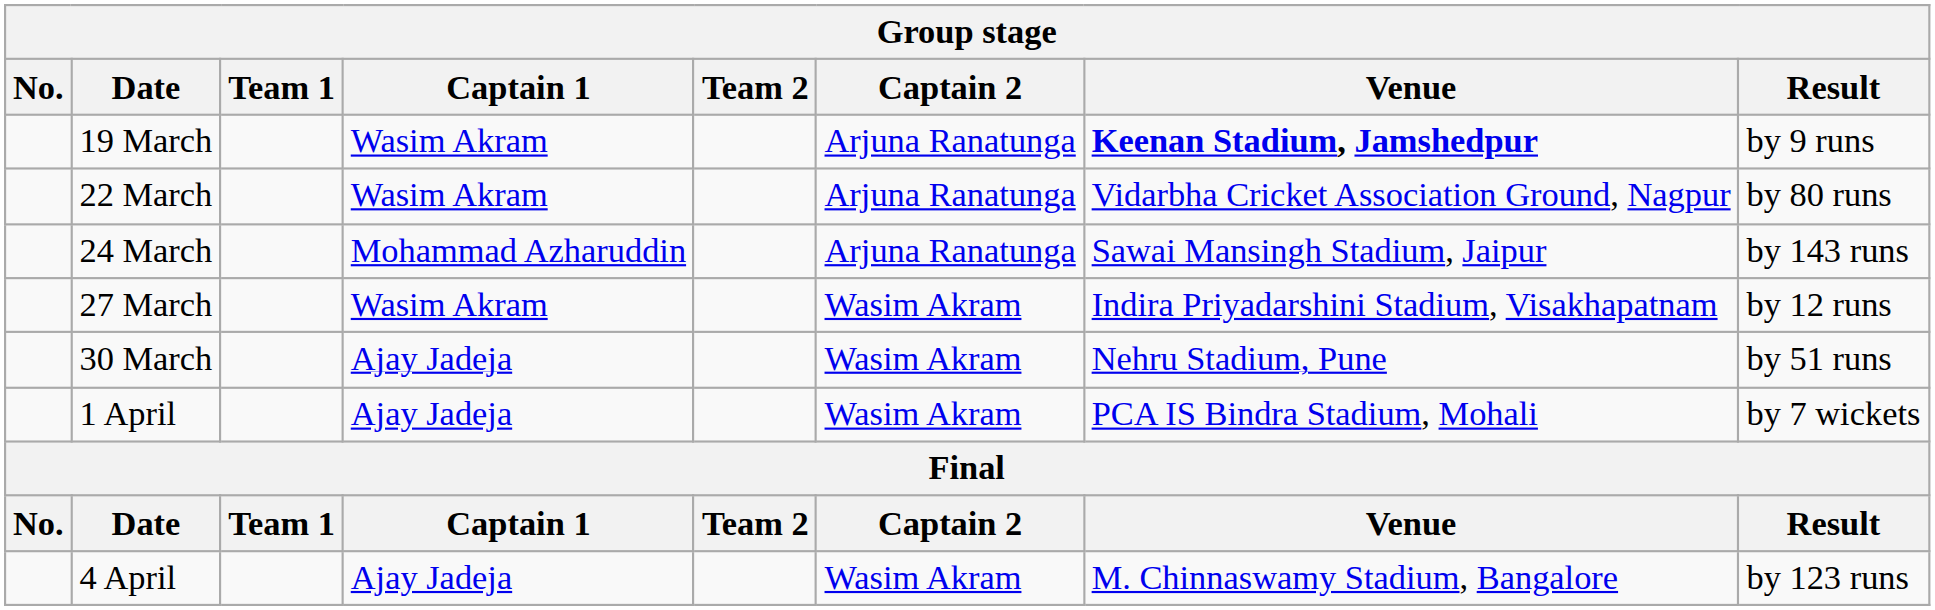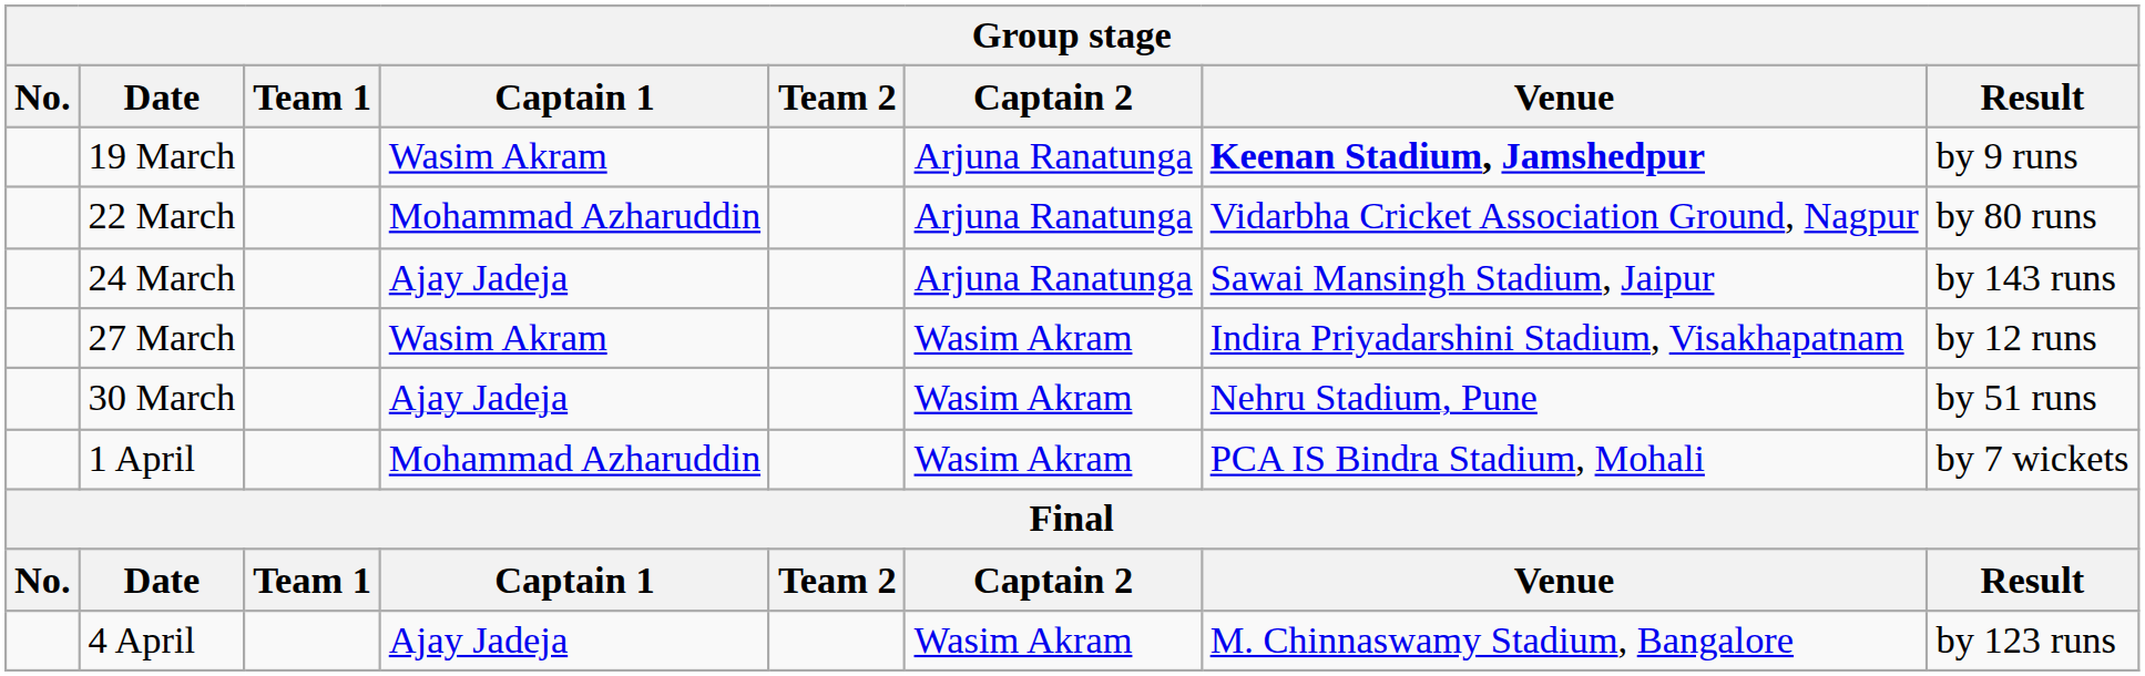 <table class="wikitable">
 <tr>
 <th colspan="9">Group stage</th>
 </tr>
 <tr>
 <th>No.</th>
 <th>Date</th>
 <th>Team 1</th>
 <th>Captain 1</th>
 <th>Team 2</th>
 <th>Captain 2</th>
 <th>Venue</th>
 <th>Result</th>
 </tr>
 <tr>
 <td></td>
 <td>19 March</td>
 <td></td>
 <td><a href='#'>Wasim Akram</a></td>
 <td></td>
 <td><a href='#'>Arjuna Ranatunga</a></td>
 <td><strong><a href='#'>Keenan Stadium</a>, <a href='#'>Jamshedpur</a></strong></td>
 <td> by 9 runs</td>
 </tr>
 <tr>
 <td></td>
 <td>22 March</td>
 <td></td>
-<td><a href='#'>Wasim Akram</a></td>
+<td><a href='#'>Mohammad Azharuddin</a></td>
 <td></td>
 <td><a href='#'>Arjuna Ranatunga</a></td>
 <td><a href='#'>Vidarbha Cricket Association Ground</a>, <a href='#'>Nagpur</a></td>
 <td> by 80 runs</td>
 </tr>
 <tr>
 <td></td>
 <td>24 March</td>
 <td></td>
-<td><a href='#'>Mohammad Azharuddin</a></td>
+<td><a href='#'>Ajay Jadeja</a></td>
 <td></td>
 <td><a href='#'>Arjuna Ranatunga</a></td>
 <td><a href='#'>Sawai Mansingh Stadium</a>, <a href='#'>Jaipur</a></td>
 <td> by 143 runs</td>
 </tr>
 <tr>
 <td></td>
 <td>27 March</td>
 <td></td>
 <td><a href='#'>Wasim Akram</a></td>
 <td></td>
 <td><a href='#'>Wasim Akram</a></td>
 <td><a href='#'>Indira Priyadarshini Stadium</a>, <a href='#'>Visakhapatnam</a></td>
 <td> by 12 runs</td>
 </tr>
 <tr>
 <td></td>
 <td>30 March</td>
 <td></td>
 <td><a href='#'>Ajay Jadeja</a></td>
 <td></td>
 <td><a href='#'>Wasim Akram</a></td>
 <td><a href='#'>Nehru Stadium, Pune</a></td>
 <td> by 51 runs</td>
 </tr>
 <tr>
 <td></td>
 <td>1 April</td>
 <td></td>
-<td><a href='#'>Ajay Jadeja</a></td>
+<td><a href='#'>Mohammad Azharuddin</a></td>
 <td></td>
 <td><a href='#'>Wasim Akram</a></td>
 <td><a href='#'>PCA IS Bindra Stadium</a>, <a href='#'>Mohali</a></td>
 <td> by 7 wickets</td>
 </tr>
 <tr>
 <th colspan="9">Final</th>
 </tr>
 <tr>
 <th>No.</th>
 <th>Date</th>
 <th>Team 1</th>
 <th>Captain 1</th>
 <th>Team 2</th>
 <th>Captain 2</th>
 <th>Venue</th>
 <th>Result</th>
 </tr>
 <tr>
 <td></td>
 <td>4 April</td>
 <td></td>
 <td><a href='#'>Ajay Jadeja</a></td>
 <td></td>
 <td><a href='#'>Wasim Akram</a></td>
 <td><a href='#'>M. Chinnaswamy Stadium</a>, <a href='#'>Bangalore</a></td>
 <td> by 123 runs</td>
 </tr>
 </table>
